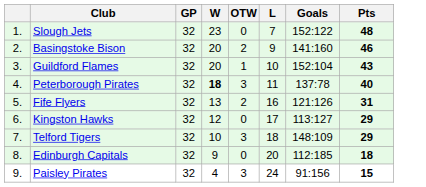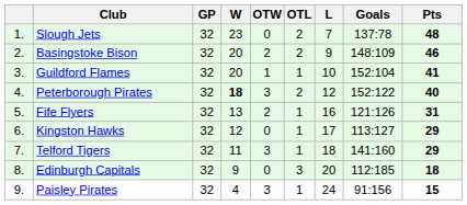 <table class="wikitable">
 <tr>
 <th width="30"></th>
 <th width="200">Club</th>
 <th width="30">GP</th>
 <th width="30">W</th>
 <th width="30">OTW</th>
+<th width="30">OTL</th>
 <th width="30">L</th>
 <th width="70">Goals</th>
 <th width="70">Pts</th>
 </tr>
 <tr bgcolor="#e6fae6" align="center">
 <td>1.</td>
 <td align="left"><a href='#'>Slough Jets</a></td>
 <td>32</td>
 <td>23</td>
 <td>0</td>
+<td>2</td>
 <td>7</td>
-<td>152:122</td>
+<td>137:78</td>
 <td><strong>48</strong></td>
 </tr>
 <tr bgcolor="#e6fae6" align="center">
 <td>2.</td>
 <td align="left"><a href='#'>Basingstoke Bison</a></td>
 <td>32</td>
 <td>20</td>
 <td>2</td>
+<td>2</td>
 <td>9</td>
-<td>141:160</td>
+<td>148:109</td>
 <td><strong>46</strong></td>
 </tr>
 <tr bgcolor="#e6fae6" align="center">
 <td>3.</td>
 <td align="left"><a href='#'>Guildford Flames</a></td>
 <td>32</td>
 <td>20</td>
 <td>1</td>
+<td>1</td>
 <td>10</td>
 <td>152:104</td>
-<td><strong>43</strong></td>
+<td><strong>41</strong></td>
 </tr>
 <tr bgcolor="#e6fae6" align="center">
 <td>4.</td>
 <td align="left"><a href='#'>Peterborough Pirates</a></td>
 <td>32</td>
 <td><strong>18</strong></td>
 <td>3</td>
-<td>11</td>
-<td>137:78</td>
+<td>2</td>
+<td>12</td>
+<td>152:122</td>
 <td><strong>40</strong></td>
 </tr>
 <tr bgcolor="#e6fae6" align="center">
 <td>5.</td>
 <td align="left"><a href='#'>Fife Flyers</a></td>
 <td>32</td>
 <td>13</td>
 <td>2</td>
+<td>1</td>
 <td>16</td>
 <td>121:126</td>
 <td><strong>31</strong></td>
 </tr>
 <tr bgcolor="#e6fae6" align="center">
 <td>6.</td>
 <td align="left"><a href='#'>Kingston Hawks</a></td>
 <td>32</td>
 <td>12</td>
 <td>0</td>
+<td>1</td>
 <td>17</td>
 <td>113:127</td>
 <td><strong>29</strong></td>
 </tr>
 <tr bgcolor="#e6fae6" align="center">
 <td>7.</td>
 <td align="left"><a href='#'>Telford Tigers</a></td>
 <td>32</td>
-<td>10</td>
+<td>11</td>
 <td>3</td>
+<td>1</td>
 <td>18</td>
-<td>148:109</td>
+<td>141:160</td>
 <td><strong>29</strong></td>
 </tr>
 <tr bgcolor="#e6fae6" align="center">
 <td>8.</td>
 <td align="left"><a href='#'>Edinburgh Capitals</a></td>
 <td>32</td>
 <td>9</td>
 <td>0</td>
+<td>3</td>
 <td>20</td>
 <td>112:185</td>
 <td><strong>18</strong></td>
 </tr>
 <tr bgcolor="#FFFFFF" align="center">
 <td>9.</td>
 <td align="left"><a href='#'>Paisley Pirates</a></td>
 <td>32</td>
 <td>4</td>
 <td>3</td>
+<td>1</td>
 <td>24</td>
 <td>91:156</td>
 <td><strong>15</strong></td>
 </tr>
 </table>
